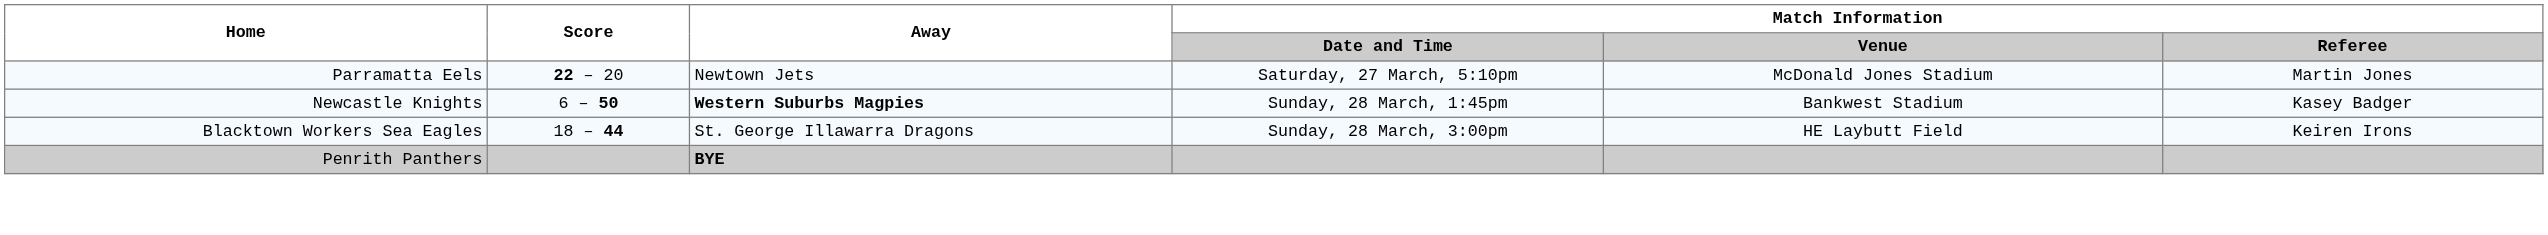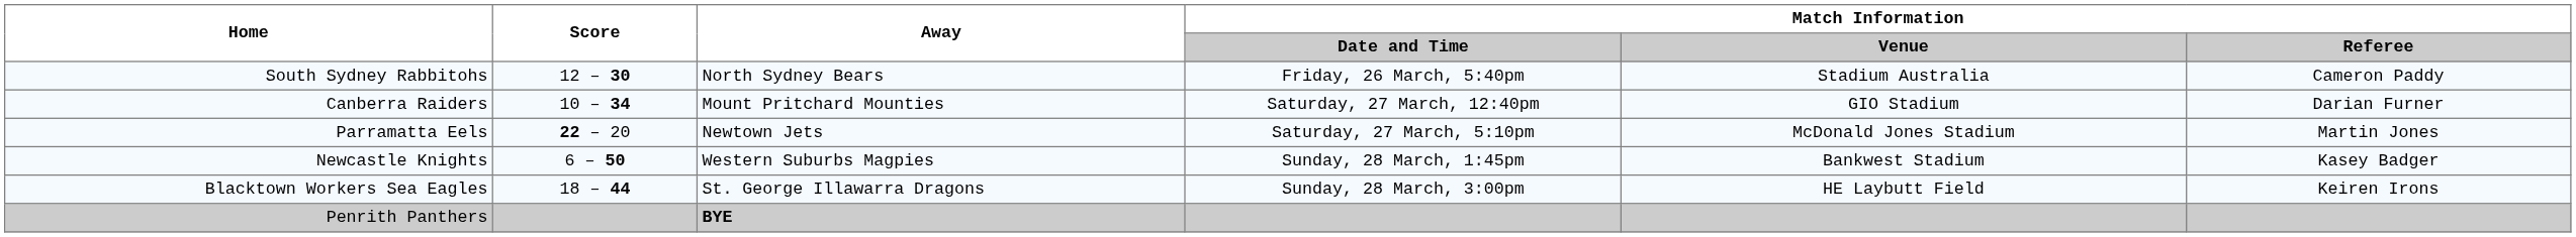 <table border="1" cellpadding="3" cellspacing="0" width="100%" style="border-collapse:collapse;  text-align:center;">
 <tr>
 <th rowspan="2" width="19%">Home</th>
 <th rowspan="2" width="8%">Score</th>
 <th rowspan="2" width="19%">Away</th>
 <th colspan="3">Match Information</th>
 </tr>
 <tr bgcolor="#CCCCCC">
 <th width="17%">Date and Time</th>
 <th width="22%">Venue</th>
 <th width="50%">Referee</th>
 </tr>
 <tr style="text-align:center; background:#f5faff;">
+<td align="right">South Sydney Rabbitohs </td>
+<td>12 – <strong>30</strong></td>
+<td align="left"> North Sydney Bears</td>
+<td>Friday, 26 March, 5:40pm</td>
+<td>Stadium Australia</td>
+<td>Cameron Paddy</td>
+</tr>
+<tr style="text-align:center; background:#f5faff;">
+<td align="right">Canberra Raiders </td>
+<td>10 – <strong>34</strong></td>
+<td align="left"> Mount Pritchard Mounties</td>
+<td>Saturday, 27 March, 12:40pm</td>
+<td>GIO Stadium</td>
+<td>Darian Furner</td>
+</tr>
+<tr style="text-align:center; background:#f5faff;">
 <td align="right">Parramatta Eels </td>
 <td><strong>22</strong> – 20</td>
 <td align="left"> Newtown Jets</td>
 <td>Saturday, 27 March, 5:10pm</td>
 <td>McDonald Jones Stadium</td>
 <td>Martin Jones</td>
 </tr>
 <tr style="text-align:center; background:#f5faff;">
 <td align="right">Newcastle Knights </td>
 <td>6 – <strong>50</strong></td>
-<td align="left"><strong> Western Suburbs Magpies</strong></td>
+<td align="left"> Western Suburbs Magpies</td>
 <td>Sunday, 28 March, 1:45pm</td>
 <td>Bankwest Stadium</td>
 <td>Kasey Badger</td>
 </tr>
 <tr style="text-align:center; background:#f5faff;">
 <td align="right">Blacktown Workers Sea Eagles </td>
 <td>18 – <strong>44</strong></td>
 <td align="left"> St. George Illawarra Dragons</td>
 <td>Sunday, 28 March, 3:00pm</td>
 <td>HE Laybutt Field</td>
 <td>Keiren Irons</td>
 </tr>
 <tr style="text-align:center; background:#CCCCCC;">
 <td align="right">Penrith Panthers </td>
 <td></td>
 <td align="left"><strong>BYE</strong></td>
 <td></td>
 <td></td>
 <td></td>
 </tr>
 </table>
